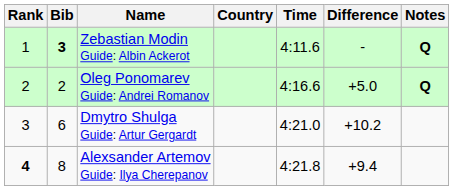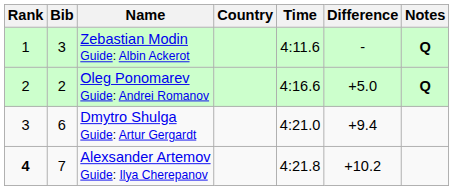 <table class="wikitable sortable" style="text-align:center">
 <tr>
 <th>Rank</th>
 <th>Bib</th>
 <th>Name</th>
 <th>Country</th>
 <th>Time</th>
 <th>Difference</th>
 <th>Notes</th>
 </tr>
 <tr bgcolor=ccffcc>
 <td>1</td>
-<td><strong>3</strong></td>
+<td>3</td>
 <td align=left><a href='#'>Zebastian Modin</a><br><small><a href='#'>Guide</a>: <a href='#'>Albin Ackerot</a></small></td>
 <td align=left></td>
 <td>4:11.6</td>
 <td>-</td>
 <td><strong>Q</strong></td>
 </tr>
 <tr bgcolor=ccffcc>
 <td>2</td>
 <td>2</td>
 <td align=left><a href='#'>Oleg Ponomarev</a><br><small><a href='#'>Guide</a>: <a href='#'>Andrei Romanov</a></small></td>
 <td align=left></td>
 <td>4:16.6</td>
 <td>+5.0</td>
 <td><strong>Q</strong></td>
 </tr>
 <tr>
 <td>3</td>
 <td>6</td>
 <td align=left><a href='#'>Dmytro Shulga</a><br><small><a href='#'>Guide</a>: <a href='#'>Artur Gergardt</a></small></td>
 <td align=left></td>
 <td>4:21.0</td>
-<td>+10.2</td>
+<td>+9.4</td>
 <td></td>
 </tr>
 <tr>
 <td><strong>4</strong></td>
-<td>8</td>
+<td>7</td>
 <td align=left><a href='#'>Alexsander Artemov</a><br><small><a href='#'>Guide</a>: <a href='#'>Ilya Cherepanov</a></small></td>
 <td align=left></td>
 <td>4:21.8</td>
-<td>+9.4</td>
+<td>+10.2</td>
 <td></td>
 </tr>
 </table>
